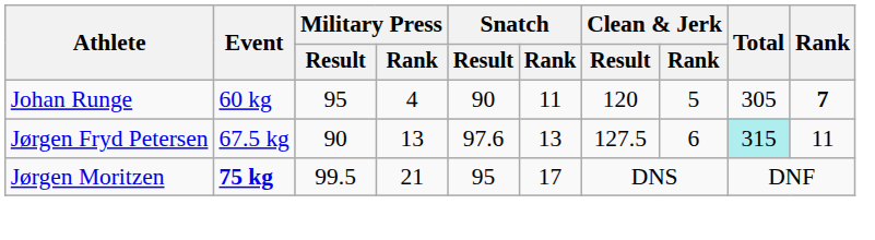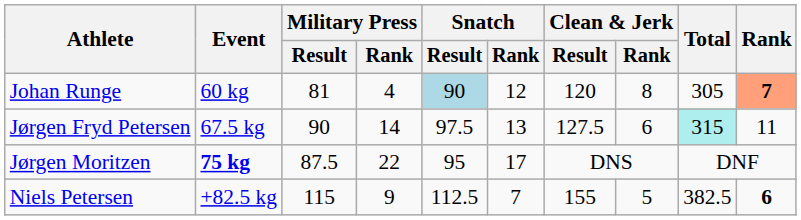 <table class="wikitable" style="font-size:90%">
 <tr>
 <th rowspan="2">Athlete</th>
 <th rowspan="2">Event</th>
 <th colspan="2">Military Press</th>
 <th colspan="2">Snatch</th>
 <th colspan="2">Clean & Jerk</th>
 <th rowspan="2">Total</th>
 <th rowspan="2">Rank</th>
 </tr>
 <tr style="font-size:95%">
 <th>Result</th>
 <th>Rank</th>
 <th>Result</th>
 <th>Rank</th>
 <th>Result</th>
 <th>Rank</th>
 </tr>
 <tr align=center>
 <td align=left><a href='#'>Johan Runge</a></td>
 <td align=left><a href='#'>60 kg</a></td>
-<td>95</td>
+<td>81</td>
 <td>4</td>
-<td>90</td>
-<td>11</td>
+<td style="background: lightblue;">90</td>
+<td>12</td>
 <td>120</td>
-<td>5</td>
+<td>8</td>
 <td>305</td>
-<td><strong>7</strong></td>
+<td style="background: lightsalmon;"><strong>7</strong></td>
 </tr>
 <tr align=center>
 <td align=left><a href='#'>Jørgen Fryd Petersen</a></td>
 <td align=left><a href='#'>67.5 kg</a></td>
 <td>90</td>
-<td>13</td>
-<td>97.6</td>
+<td>14</td>
+<td>97.5</td>
 <td>13</td>
 <td>127.5</td>
 <td>6</td>
 <td style="background: paleturquoise;">315</td>
 <td>11</td>
 </tr>
 <tr align=center>
 <td align=left><a href='#'>Jørgen Moritzen</a></td>
 <td align=left><strong><a href='#'>75 kg</a></strong></td>
-<td>99.5</td>
-<td>21</td>
+<td>87.5</td>
+<td>22</td>
 <td>95</td>
 <td>17</td>
 <td colspan=2>DNS</td>
 <td colspan=2>DNF</td>
 </tr>
+<tr align=center>
+<td align=left><a href='#'>Niels Petersen</a></td>
+<td align=left><a href='#'>+82.5 kg</a></td>
+<td>115</td>
+<td>9</td>
+<td>112.5</td>
+<td>7</td>
+<td>155</td>
+<td>5</td>
+<td>382.5</td>
+<td><strong>6</strong></td>
+</tr>
 </table>
